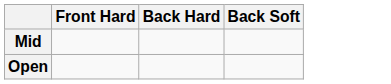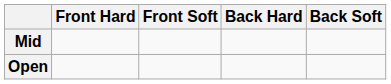 <table class="wikitable" style="text-align:center">
 <tr>
 <th></th>
 <th>Front Hard</th>
+<th>Front Soft</th>
 <th>Back Hard</th>
 <th>Back Soft</th>
 </tr>
 <tr>
 <th>Mid</th>
+<td> </td>
 <td> </td>
 <td> </td>
 <td> </td>
 </tr>
 <tr>
 <th>Open</th>
 <td> </td>
 <td> </td>
 <td> </td>
+<td> </td>
 </tr>
 </table>
